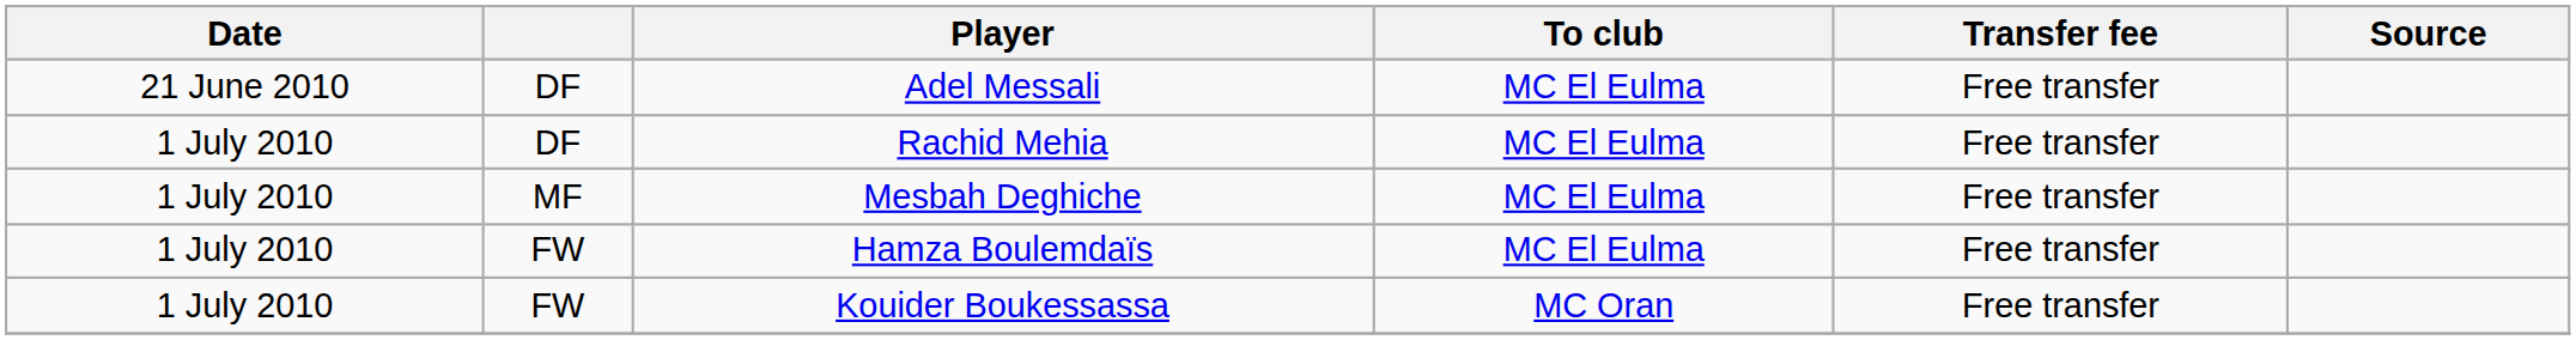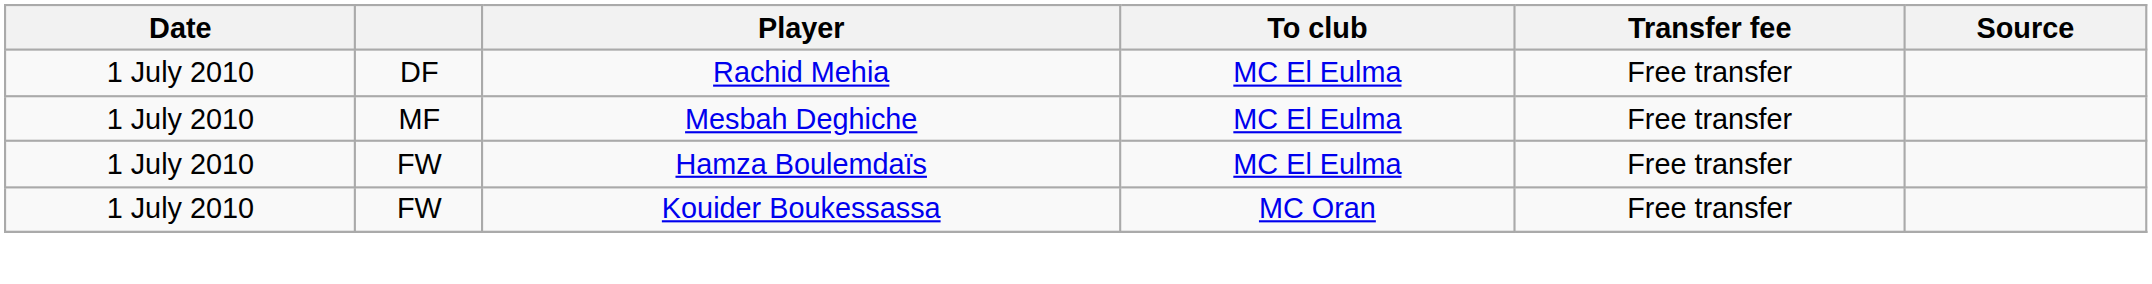 <table class="wikitable sortable" style="width:80%; text-align:center; font-size:85%; text-align:centre;">
 <tr>
 <th>Date</th>
 <th></th>
 <th>Player</th>
 <th>To club</th>
 <th>Transfer fee</th>
 <th>Source</th>
-</tr>
-<tr>
-<td>21 June 2010</td>
-<td>DF</td>
-<td> <a href='#'>Adel Messali</a></td>
-<td><a href='#'>MC El Eulma</a></td>
-<td>Free transfer</td>
-<td></td>
 </tr>
 <tr>
 <td>1 July 2010</td>
 <td>DF</td>
 <td> <a href='#'>Rachid Mehia</a></td>
 <td><a href='#'>MC El Eulma</a></td>
 <td>Free transfer</td>
 <td></td>
 </tr>
 <tr>
 <td>1 July 2010</td>
 <td>MF</td>
 <td> <a href='#'>Mesbah Deghiche</a></td>
 <td><a href='#'>MC El Eulma</a></td>
 <td>Free transfer</td>
 <td></td>
 </tr>
 <tr>
 <td>1 July 2010</td>
 <td>FW</td>
 <td> <a href='#'>Hamza Boulemdaïs</a></td>
 <td><a href='#'>MC El Eulma</a></td>
 <td>Free transfer</td>
 <td></td>
 </tr>
 <tr>
 <td>1 July 2010</td>
 <td>FW</td>
 <td> <a href='#'>Kouider Boukessassa</a></td>
 <td><a href='#'>MC Oran</a></td>
 <td>Free transfer</td>
 <td></td>
 </tr>
 <tr>
 </tr>
 </table>
